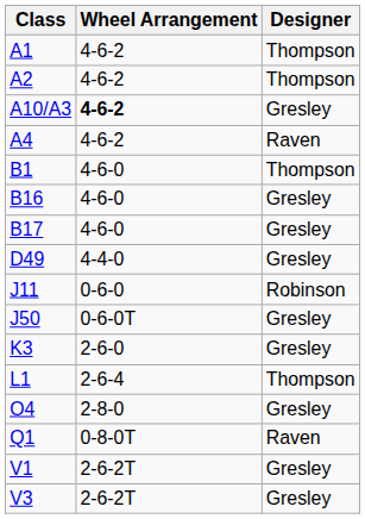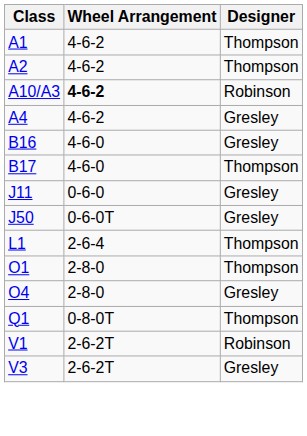 <table class="wikitable">
 <tr>
 <th>Class</th>
 <th>Wheel Arrangement</th>
 <th>Designer</th>
 </tr>
 <tr>
 <td><a href='#'>A1</a></td>
 <td>4-6-2</td>
 <td>Thompson</td>
 </tr>
 <tr>
 <td><a href='#'>A2</a></td>
 <td>4-6-2</td>
 <td>Thompson</td>
 </tr>
 <tr>
 <td><a href='#'>A10/A3</a></td>
 <td><strong>4-6-2</strong></td>
-<td>Gresley</td>
+<td>Robinson</td>
 </tr>
 <tr>
 <td><a href='#'>A4</a></td>
 <td>4-6-2</td>
-<td>Raven</td>
-</tr>
-<tr>
-<td><a href='#'>B1</a></td>
-<td>4-6-0</td>
-<td>Thompson</td>
+<td>Gresley</td>
 </tr>
 <tr>
 <td><a href='#'>B16</a></td>
 <td>4-6-0</td>
 <td>Gresley</td>
 </tr>
 <tr>
 <td><a href='#'>B17</a></td>
 <td>4-6-0</td>
-<td>Gresley</td>
-</tr>
-<tr>
-<td><a href='#'>D49</a></td>
-<td>4-4-0</td>
-<td>Gresley</td>
+<td>Thompson</td>
 </tr>
 <tr>
 <td><a href='#'>J11</a></td>
 <td>0-6-0</td>
-<td>Robinson</td>
+<td>Gresley</td>
 </tr>
 <tr>
 <td><a href='#'>J50</a></td>
 <td>0-6-0T</td>
 <td>Gresley</td>
 </tr>
 <tr>
-<td><a href='#'>K3</a></td>
-<td>2-6-0</td>
-<td>Gresley</td>
+<td><a href='#'>L1</a></td>
+<td>2-6-4</td>
+<td>Thompson</td>
 </tr>
 <tr>
-<td><a href='#'>L1</a></td>
-<td>2-6-4</td>
+<td><a href='#'>O1</a></td>
+<td>2-8-0</td>
 <td>Thompson</td>
 </tr>
 <tr>
 <td><a href='#'>O4</a></td>
 <td>2-8-0</td>
 <td>Gresley</td>
 </tr>
 <tr>
 <td><a href='#'>Q1</a></td>
 <td>0-8-0T</td>
-<td>Raven</td>
+<td>Thompson</td>
 </tr>
 <tr>
 <td><a href='#'>V1</a></td>
 <td>2-6-2T</td>
-<td>Gresley</td>
+<td>Robinson</td>
 </tr>
 <tr>
 <td><a href='#'>V3</a></td>
 <td>2-6-2T</td>
 <td>Gresley</td>
 </tr>
 </table>
